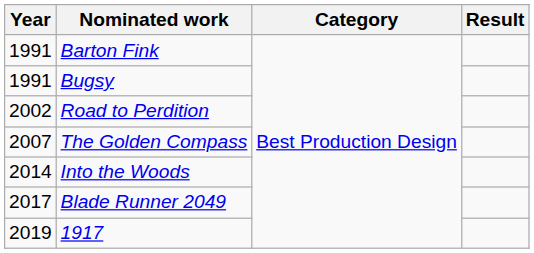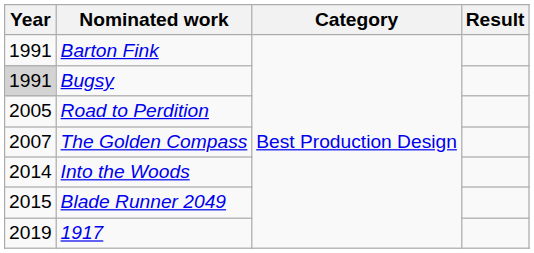 <table class=wikitable>
 <tr>
 <th>Year</th>
 <th>Nominated work</th>
 <th>Category</th>
 <th>Result</th>
 </tr>
 <tr>
 <td>1991</td>
 <td><em><a href='#'>Barton Fink</a></em></td>
 <td rowspan=7><a href='#'>Best Production Design</a></td>
 <td></td>
 </tr>
 <tr>
-<td>1991</td>
+<td style="background: lightgrey;">1991</td>
 <td><em><a href='#'>Bugsy</a></em></td>
 <td></td>
 </tr>
 <tr>
-<td>2002</td>
+<td>2005</td>
 <td><em><a href='#'>Road to Perdition</a></em></td>
 <td></td>
 </tr>
 <tr>
 <td>2007</td>
 <td><em><a href='#'>The Golden Compass</a></em></td>
 <td></td>
 </tr>
 <tr>
 <td>2014</td>
 <td><em><a href='#'>Into the Woods</a></em></td>
 <td></td>
 </tr>
 <tr>
-<td>2017</td>
+<td>2015</td>
 <td><em><a href='#'>Blade Runner 2049</a></em></td>
 <td></td>
 </tr>
 <tr>
 <td>2019</td>
 <td><em><a href='#'>1917</a></em></td>
 <td></td>
 </tr>
 </table>
